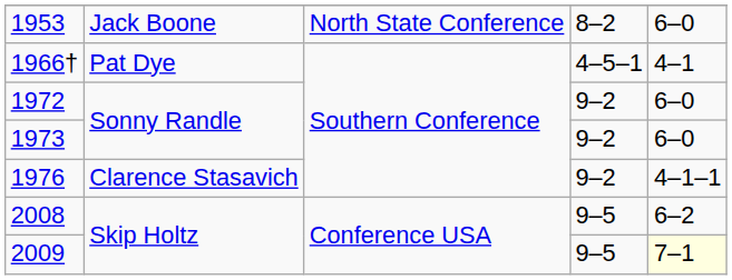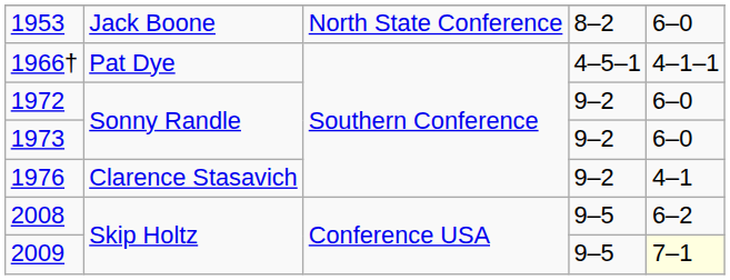 <table class="wikitable">
 <tr>
 </tr>
 <tr>
 <td><a href='#'>1953</a></td>
 <td><a href='#'>Jack Boone</a></td>
 <td><a href='#'>North State Conference</a></td>
 <td>8–2</td>
 <td>6–0</td>
 </tr>
 <tr>
 <td><a href='#'>1966</a>†</td>
 <td><a href='#'>Pat Dye</a></td>
 <td rowspan="4"><a href='#'>Southern Conference</a></td>
 <td>4–5–1</td>
-<td>4–1</td>
+<td>4–1–1</td>
 </tr>
 <tr>
 <td><a href='#'>1972</a></td>
 <td rowspan="2"><a href='#'>Sonny Randle</a></td>
 <td>9–2</td>
 <td>6–0</td>
 </tr>
 <tr>
 <td><a href='#'>1973</a></td>
 <td>9–2</td>
 <td>6–0</td>
 </tr>
 <tr>
 <td><a href='#'>1976</a></td>
 <td><a href='#'>Clarence Stasavich</a></td>
 <td>9–2</td>
-<td>4–1–1</td>
+<td>4–1</td>
 </tr>
 <tr>
 <td><a href='#'>2008</a></td>
 <td rowspan="2"><a href='#'>Skip Holtz</a></td>
 <td rowspan="2"><a href='#'>Conference USA</a></td>
 <td>9–5</td>
 <td>6–2</td>
 </tr>
 <tr>
 <td><a href='#'>2009</a></td>
 <td>9–5</td>
 <td style="background: lightyellow;">7–1</td>
 </tr>
 </table>
